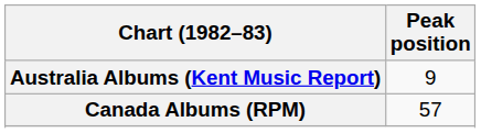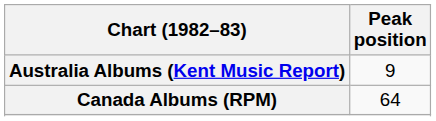 <table class="wikitable sortable plainrowheaders">
 <tr>
 <th>Chart (1982–83)</th>
 <th>Peak<br>position</th>
 </tr>
 <tr>
 <th scope="row">Australia Albums (<a href='#'>Kent Music Report</a>)</th>
 <td align="center">9</td>
 </tr>
 <tr>
 <th scope="row">Canada Albums (RPM)</th>
-<td align="center">57</td>
+<td align="center">64</td>
 </tr>
 <tr>
 </tr>
 <tr>
 </tr>
 <tr>
 </tr>
 <tr>
 </tr>
 <tr>
 </tr>
 <tr>
 </tr>
 </table>
